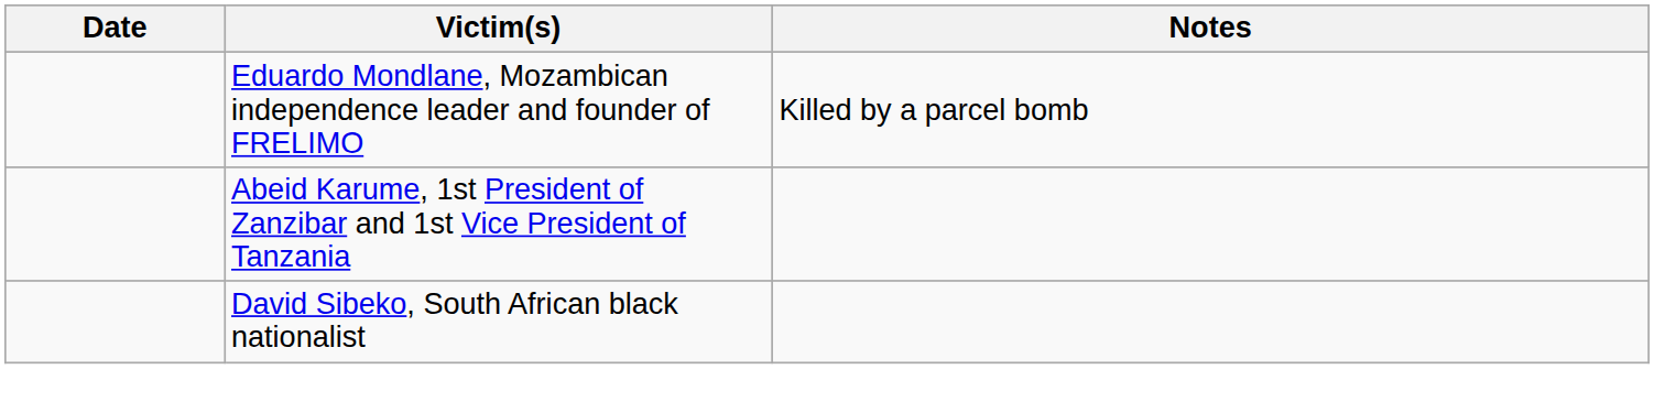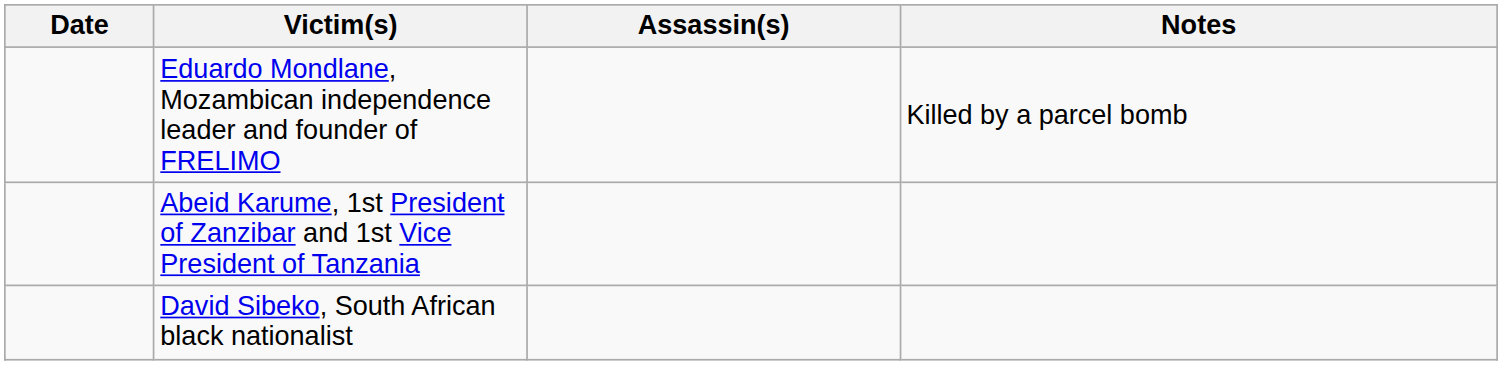 <table class="wikitable sortable" style="width:100%">
 <tr>
 <th style="width:10%">Date</th>
 <th style="width:25%">Victim(s)</th>
+<th style="width:25%">Assassin(s)</th>
 <th style="width:40%">Notes</th>
 </tr>
 <tr>
 <td></td>
 <td><a href='#'>Eduardo Mondlane</a>, Mozambican independence leader and founder of <a href='#'>FRELIMO</a></td>
+<td></td>
 <td>Killed by a parcel bomb</td>
 </tr>
 <tr>
 <td></td>
 <td><a href='#'>Abeid Karume</a>, 1st <a href='#'>President of Zanzibar</a> and 1st <a href='#'>Vice President of Tanzania</a></td>
 <td></td>
+<td></td>
 </tr>
 <tr>
 <td></td>
 <td><a href='#'>David Sibeko</a>, South African black nationalist</td>
 <td></td>
+<td></td>
 </tr>
 </table>
